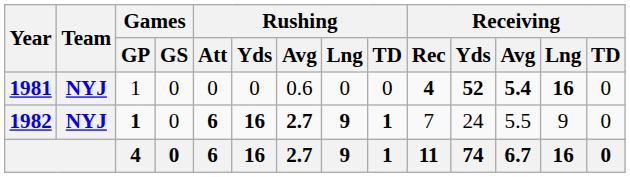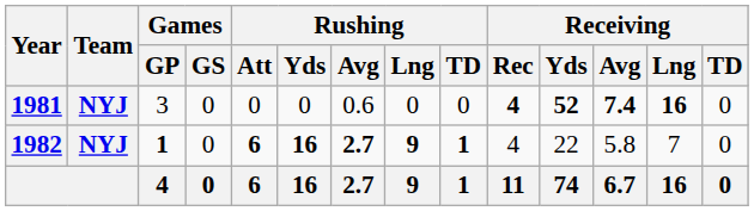 <table class="wikitable" style="text-align:center;">
 <tr>
 <th rowspan="2">Year</th>
 <th rowspan="2">Team</th>
 <th colspan="2">Games</th>
 <th colspan="5">Rushing</th>
 <th colspan="5">Receiving</th>
 </tr>
 <tr>
 <th>GP</th>
 <th>GS</th>
 <th>Att</th>
 <th>Yds</th>
 <th>Avg</th>
 <th>Lng</th>
 <th>TD</th>
 <th>Rec</th>
 <th>Yds</th>
 <th>Avg</th>
 <th>Lng</th>
 <th>TD</th>
 </tr>
 <tr>
 <th><a href='#'>1981</a></th>
 <th><a href='#'>NYJ</a></th>
-<td>1</td>
+<td>3</td>
 <td>0</td>
 <td>0</td>
 <td>0</td>
 <td>0.6</td>
 <td>0</td>
 <td>0</td>
 <td><strong>4</strong></td>
 <td><strong>52</strong></td>
-<td><strong>5.4</strong></td>
+<td><strong>7.4</strong></td>
 <td><strong>16</strong></td>
 <td>0</td>
 </tr>
 <tr>
 <th><a href='#'>1982</a></th>
 <th><a href='#'>NYJ</a></th>
 <td><strong>1</strong></td>
 <td>0</td>
 <td><strong>6</strong></td>
 <td><strong>16</strong></td>
 <td><strong>2.7</strong></td>
 <td><strong>9</strong></td>
 <td><strong>1</strong></td>
+<td>4</td>
+<td>22</td>
+<td>5.8</td>
 <td>7</td>
-<td>24</td>
-<td>5.5</td>
-<td>9</td>
 <td>0</td>
 </tr>
 <tr>
 <th colspan="2"></th>
 <th>4</th>
 <th>0</th>
 <th>6</th>
 <th>16</th>
 <th>2.7</th>
 <th>9</th>
 <th>1</th>
 <th>11</th>
 <th>74</th>
 <th>6.7</th>
 <th>16</th>
 <th>0</th>
 </tr>
 </table>
